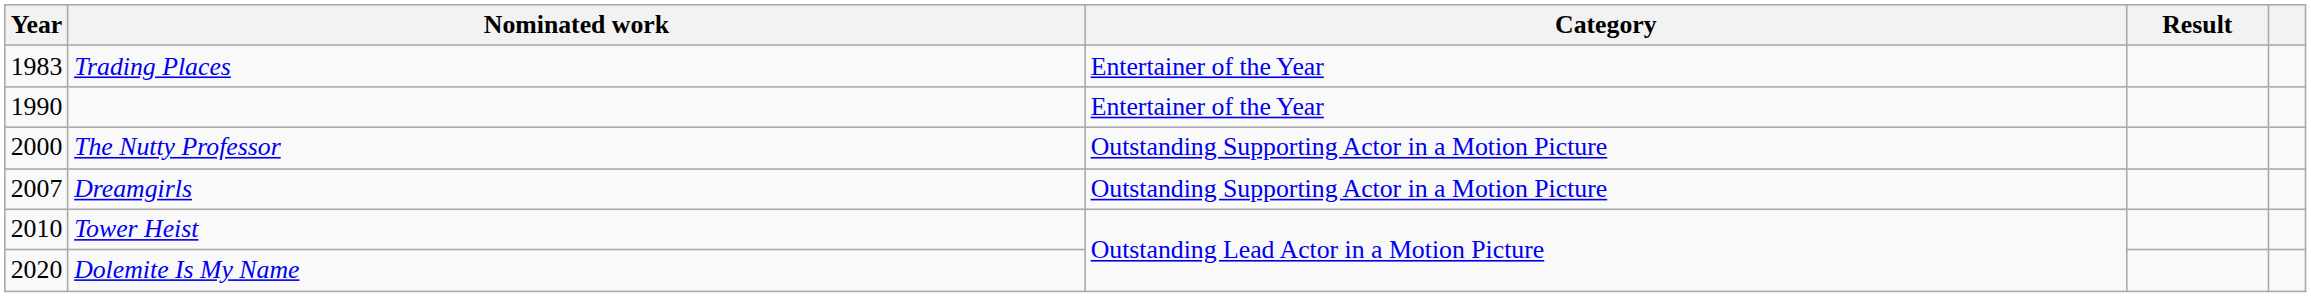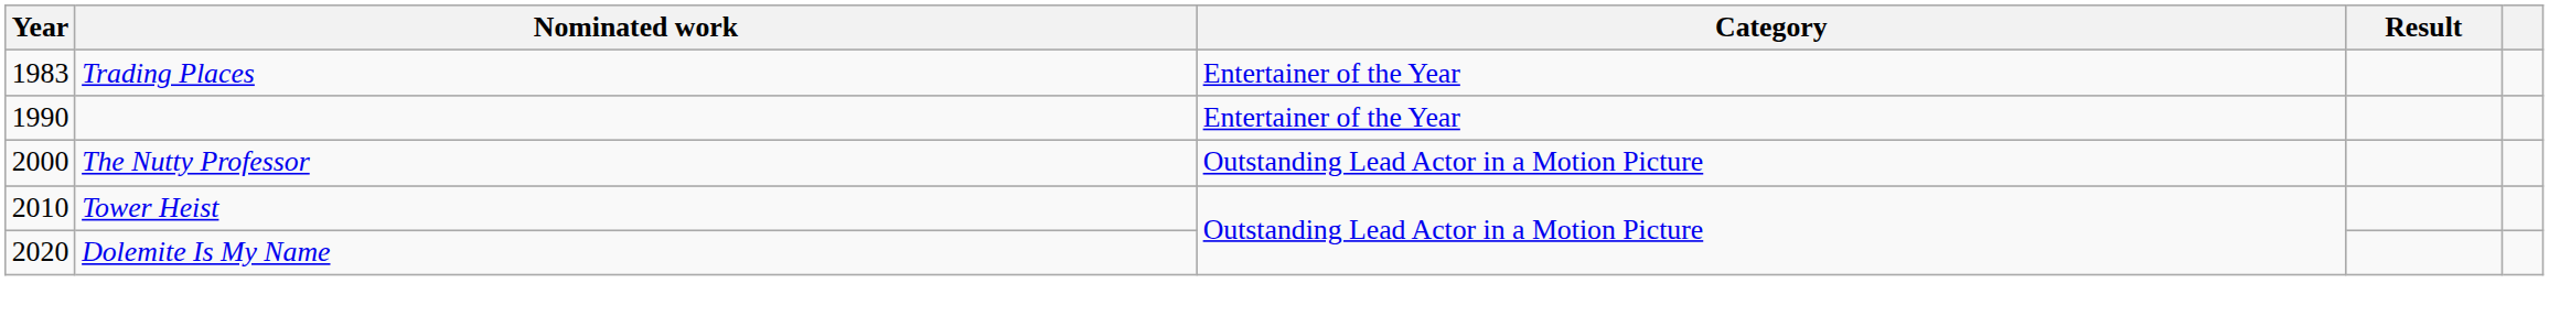 <table class="wikitable sortable">
 <tr>
 <th scope="col" style="width:1em;">Year</th>
 <th scope="col" style="width:39em;">Nominated work</th>
 <th scope="col" style="width:40em;">Category</th>
 <th scope="col" style="width:5em;">Result</th>
 <th scope="col" style="width:1em;"class="unsortable"></th>
 </tr>
 <tr>
 <td>1983</td>
 <td><em><a href='#'>Trading Places</a></em></td>
 <td><a href='#'>Entertainer of the Year</a></td>
 <td></td>
 <td></td>
 </tr>
 <tr>
 <td>1990</td>
 <td></td>
 <td><a href='#'>Entertainer of the Year</a></td>
 <td></td>
 <td></td>
 </tr>
 <tr>
 <td>2000</td>
 <td><em><a href='#'>The Nutty Professor</a></em></td>
-<td><a href='#'>Outstanding Supporting Actor in a Motion Picture</a></td>
-<td></td>
-<td></td>
-</tr>
-<tr>
-<td>2007</td>
-<td><em><a href='#'>Dreamgirls</a></em></td>
-<td><a href='#'>Outstanding Supporting Actor in a Motion Picture</a></td>
+<td><a href='#'>Outstanding Lead Actor in a Motion Picture</a></td>
 <td></td>
 <td></td>
 </tr>
 <tr>
 <td>2010</td>
 <td><em><a href='#'>Tower Heist</a></em></td>
 <td rowspan="2"><a href='#'>Outstanding Lead Actor in a Motion Picture</a></td>
 <td></td>
 <td></td>
 </tr>
 <tr>
 <td>2020</td>
 <td><em><a href='#'>Dolemite Is My Name</a></em></td>
 <td></td>
 <td></td>
 </tr>
 </table>
